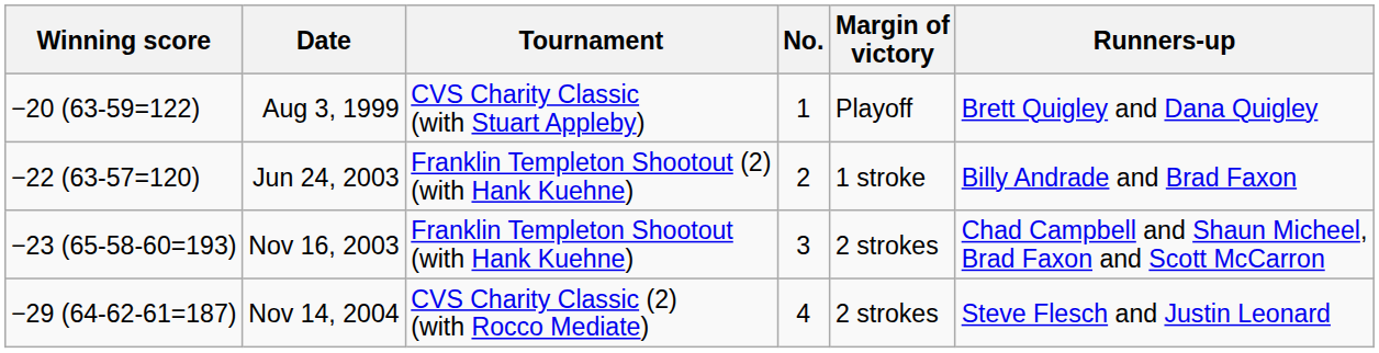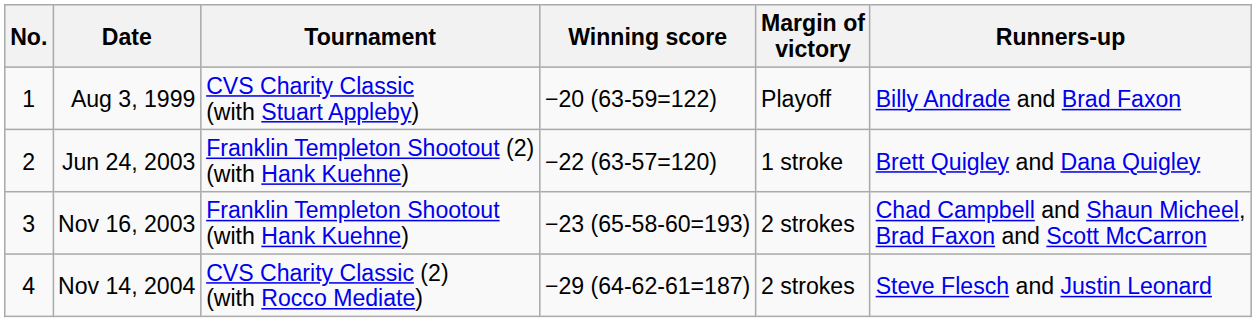 <table class="wikitable" style="font-size:95%;">
 <tr>
-<th>Winning score</th>
+<th>No.</th>
 <th>Date</th>
 <th>Tournament</th>
-<th>No.</th>
+<th>Winning score</th>
 <th>Margin of<br>victory</th>
 <th>Runners-up</th>
 </tr>
 <tr>
-<td>−20 (63-59=122)</td>
+<td align=center>1</td>
 <td align=right>Aug 3, 1999</td>
 <td><a href='#'>CVS Charity Classic</a><br>(with  <a href='#'>Stuart Appleby</a>)</td>
-<td align=center>1</td>
+<td>−20 (63-59=122)</td>
 <td>Playoff</td>
+<td> <a href='#'>Billy Andrade</a> and  <a href='#'>Brad Faxon</a></td>
+</tr>
+<tr>
+<td align=center>2</td>
+<td align=right>Jun 24, 2003</td>
+<td><a href='#'>Franklin Templeton Shootout</a> (2)<br>(with  <a href='#'>Hank Kuehne</a>)</td>
+<td>−22 (63-57=120)</td>
+<td>1 stroke</td>
 <td> <a href='#'>Brett Quigley</a> and  <a href='#'>Dana Quigley</a></td>
 </tr>
 <tr>
-<td>−22 (63-57=120)</td>
-<td align=right>Jun 24, 2003</td>
-<td><a href='#'>Franklin Templeton Shootout</a> (2)<br>(with  <a href='#'>Hank Kuehne</a>)</td>
-<td align=center>2</td>
-<td>1 stroke</td>
-<td> <a href='#'>Billy Andrade</a> and  <a href='#'>Brad Faxon</a></td>
-</tr>
-<tr>
-<td>−23 (65-58-60=193)</td>
+<td align=center>3</td>
 <td align=right>Nov 16, 2003</td>
 <td><a href='#'>Franklin Templeton Shootout</a><br>(with  <a href='#'>Hank Kuehne</a>)</td>
-<td align=center>3</td>
+<td>−23 (65-58-60=193)</td>
 <td>2 strokes</td>
 <td> <a href='#'>Chad Campbell</a> and  <a href='#'>Shaun Micheel</a>,<br> <a href='#'>Brad Faxon</a> and  <a href='#'>Scott McCarron</a></td>
 </tr>
 <tr>
-<td>−29 (64-62-61=187)</td>
+<td align=center>4</td>
 <td align=right>Nov 14, 2004</td>
 <td><a href='#'>CVS Charity Classic</a> (2)<br>(with  <a href='#'>Rocco Mediate</a>)</td>
-<td align=center>4</td>
+<td>−29 (64-62-61=187)</td>
 <td>2 strokes</td>
 <td> <a href='#'>Steve Flesch</a> and  <a href='#'>Justin Leonard</a></td>
 </tr>
 </table>
